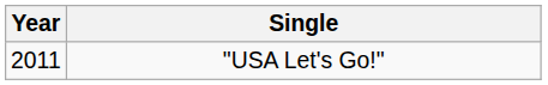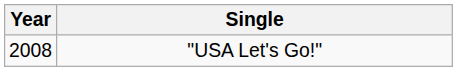 <table class="wikitable plainrowheaders" style="text-align:center;">
 <tr>
 <th scope="col">Year</th>
 <th scope="col" style="width:20em;">Single</th>
 </tr>
 <tr>
-<td>2011</td>
+<td>2008</td>
 <td>"USA Let's Go!"</td>
 </tr>
 </table>
